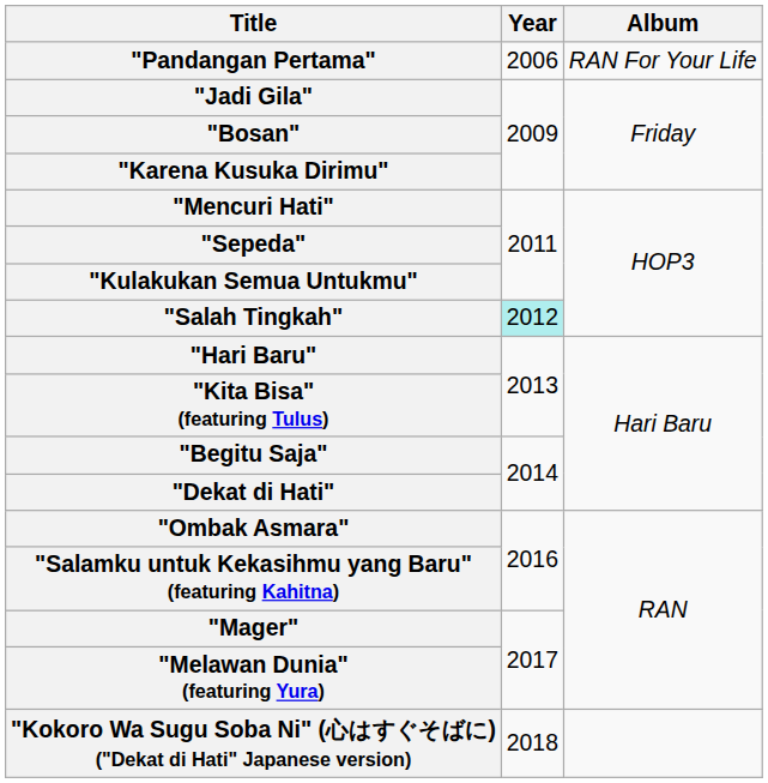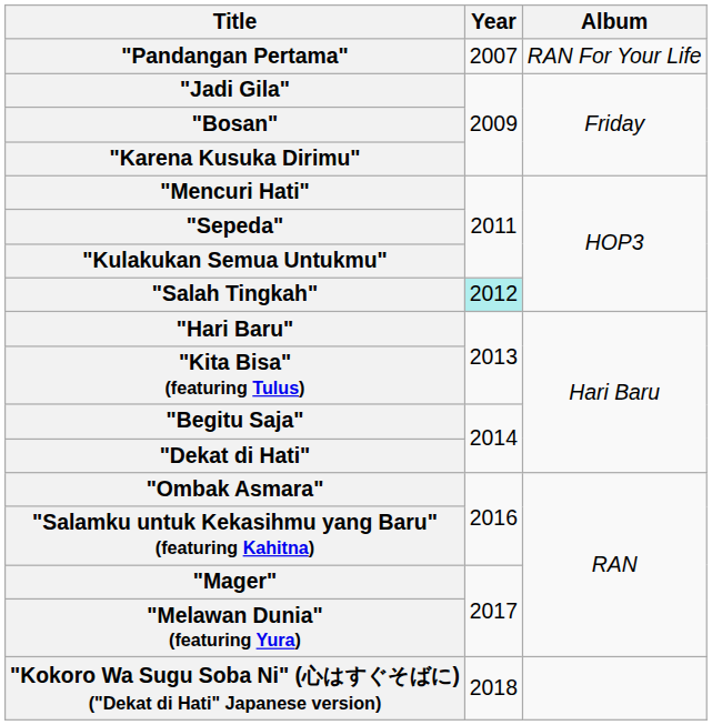 <table class="wikitable plainrowheaders" style="text-align:center;">
 <tr>
 <th scope="col">Title</th>
 <th scope="col">Year</th>
 <th scope="col">Album</th>
 </tr>
 <tr>
 <th scope="row">"Pandangan Pertama"</th>
-<td>2006</td>
+<td>2007</td>
 <td><em>RAN For Your Life</em></td>
 </tr>
 <tr>
 <th scope="row">"Jadi Gila"</th>
 <td rowspan="3">2009</td>
 <td rowspan="3"><em>Friday</em></td>
 </tr>
 <tr>
 <th scope="row">"Bosan"</th>
 </tr>
 <tr>
 <th scope="row">"Karena Kusuka Dirimu"</th>
 </tr>
 <tr>
 <th scope="row">"Mencuri Hati"</th>
 <td rowspan="3">2011</td>
 <td rowspan="4"><em>HOP3</em></td>
 </tr>
 <tr>
 <th scope="row">"Sepeda"</th>
 </tr>
 <tr>
 <th scope="row">"Kulakukan Semua Untukmu"</th>
 </tr>
 <tr>
 <th scope="row">"Salah Tingkah"</th>
 <td style="background: paleturquoise;">2012</td>
 </tr>
 <tr>
 <th scope="row">"Hari Baru"</th>
 <td rowspan="2">2013</td>
 <td rowspan="4"><em>Hari Baru</em></td>
 </tr>
 <tr>
 <th scope="row">"Kita Bisa" <br><small>(featuring <a href='#'>Tulus</a>)</small></th>
 </tr>
 <tr>
 <th scope="row">"Begitu Saja"</th>
 <td rowspan="2">2014</td>
 </tr>
 <tr>
 <th scope="row">"Dekat di Hati"</th>
 </tr>
 <tr>
 <th scope="row">"Ombak Asmara"</th>
 <td rowspan="2">2016</td>
 <td rowspan="4"><em>RAN</em></td>
 </tr>
 <tr>
 <th scope="row">"Salamku untuk Kekasihmu yang Baru" <br><small>(featuring <a href='#'>Kahitna</a>)</small></th>
 </tr>
 <tr>
 <th scope="row">"Mager"</th>
 <td rowspan="2">2017</td>
 </tr>
 <tr>
 <th ! scope="row">"Melawan Dunia" <br><small>(featuring <a href='#'>Yura</a>)</small></th>
 </tr>
 <tr>
 <th scope="row">"Kokoro Wa Sugu Soba Ni" (心はすぐそばに) <br><small>("Dekat di Hati" Japanese version)</small></th>
 <td>2018</td>
 <td></td>
 </tr>
 </table>
